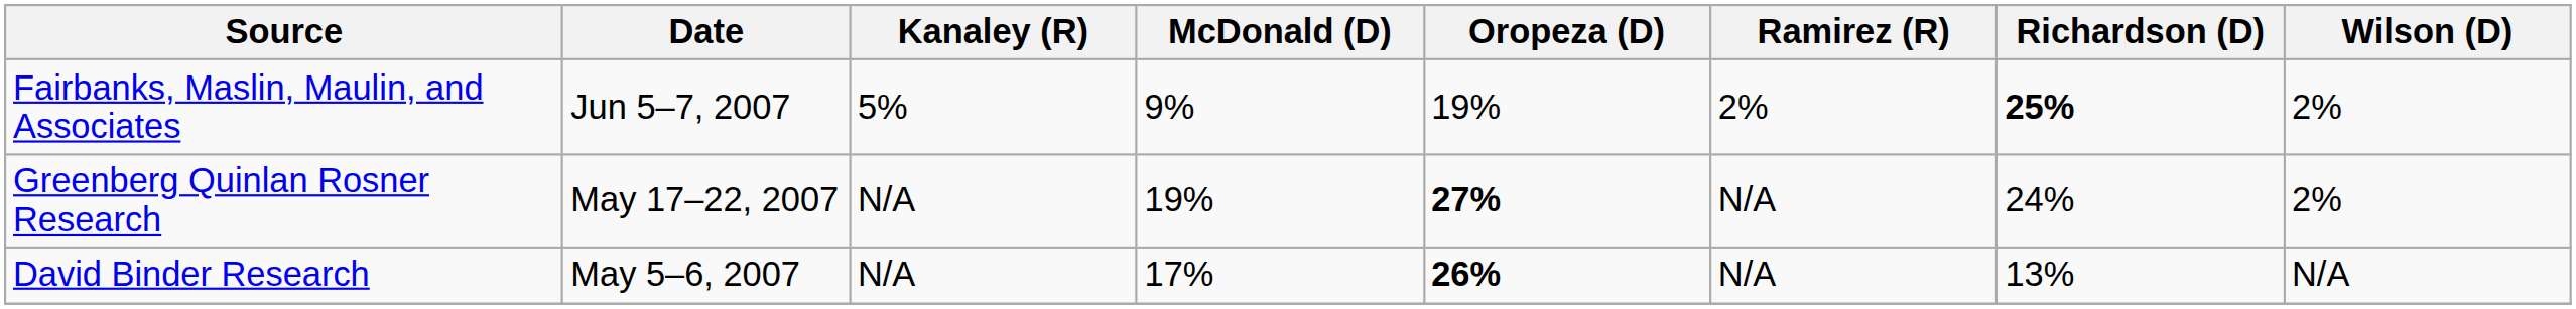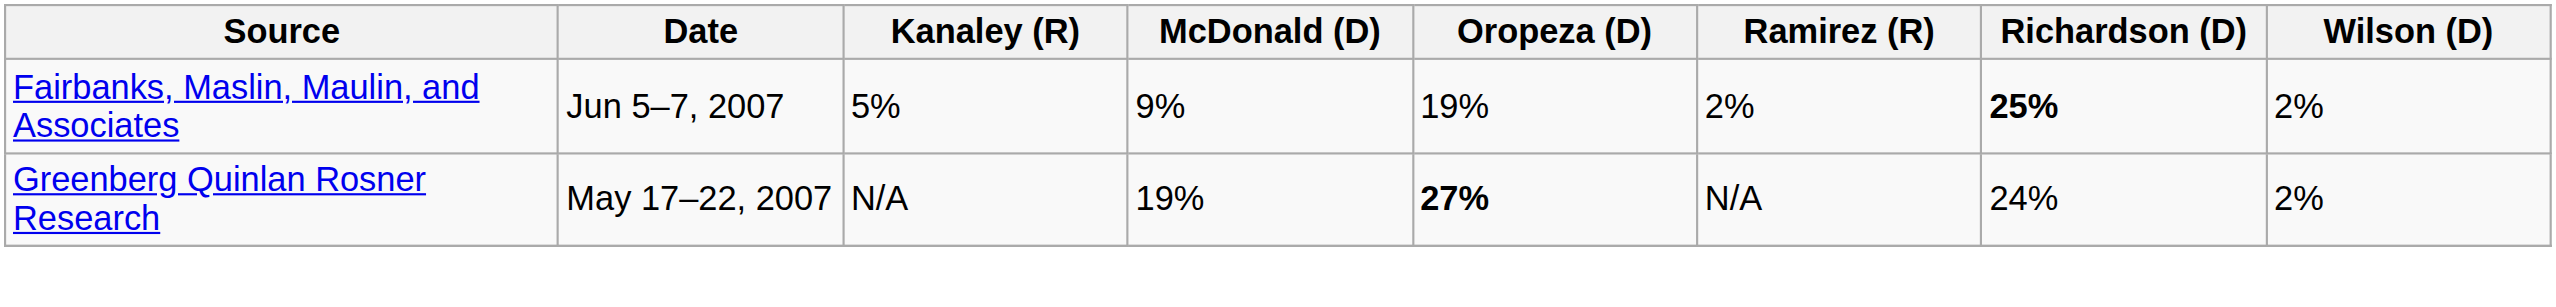 <table class="wikitable">
 <tr>
 <th width=250px>Source</th>
 <th width=125px>Date</th>
 <th width=125px>Kanaley (R)</th>
 <th width=125px>McDonald (D)</th>
 <th width=125px>Oropeza (D)</th>
 <th width=125px>Ramirez (R)</th>
 <th width=125px>Richardson (D)</th>
 <th width=125px>Wilson (D)</th>
 </tr>
 <tr>
 <td><a href='#'>Fairbanks, Maslin, Maulin, and Associates</a></td>
 <td>Jun 5–7, 2007</td>
 <td>5%</td>
 <td>9%</td>
 <td>19%</td>
 <td>2%</td>
 <td><strong>25%</strong></td>
 <td>2%</td>
 </tr>
 <tr>
 <td><a href='#'>Greenberg Quinlan Rosner Research</a></td>
 <td>May 17–22, 2007</td>
 <td>N/A</td>
 <td>19%</td>
 <td><strong>27%</strong></td>
 <td>N/A</td>
 <td>24%</td>
 <td>2%</td>
 </tr>
 <tr>
-<td><a href='#'>David Binder Research</a></td>
-<td>May 5–6, 2007</td>
-<td>N/A</td>
-<td>17%</td>
-<td><strong>26%</strong></td>
-<td>N/A</td>
-<td>13%</td>
-<td>N/A</td>
-</tr>
-<tr>
 </tr>
 </table>
